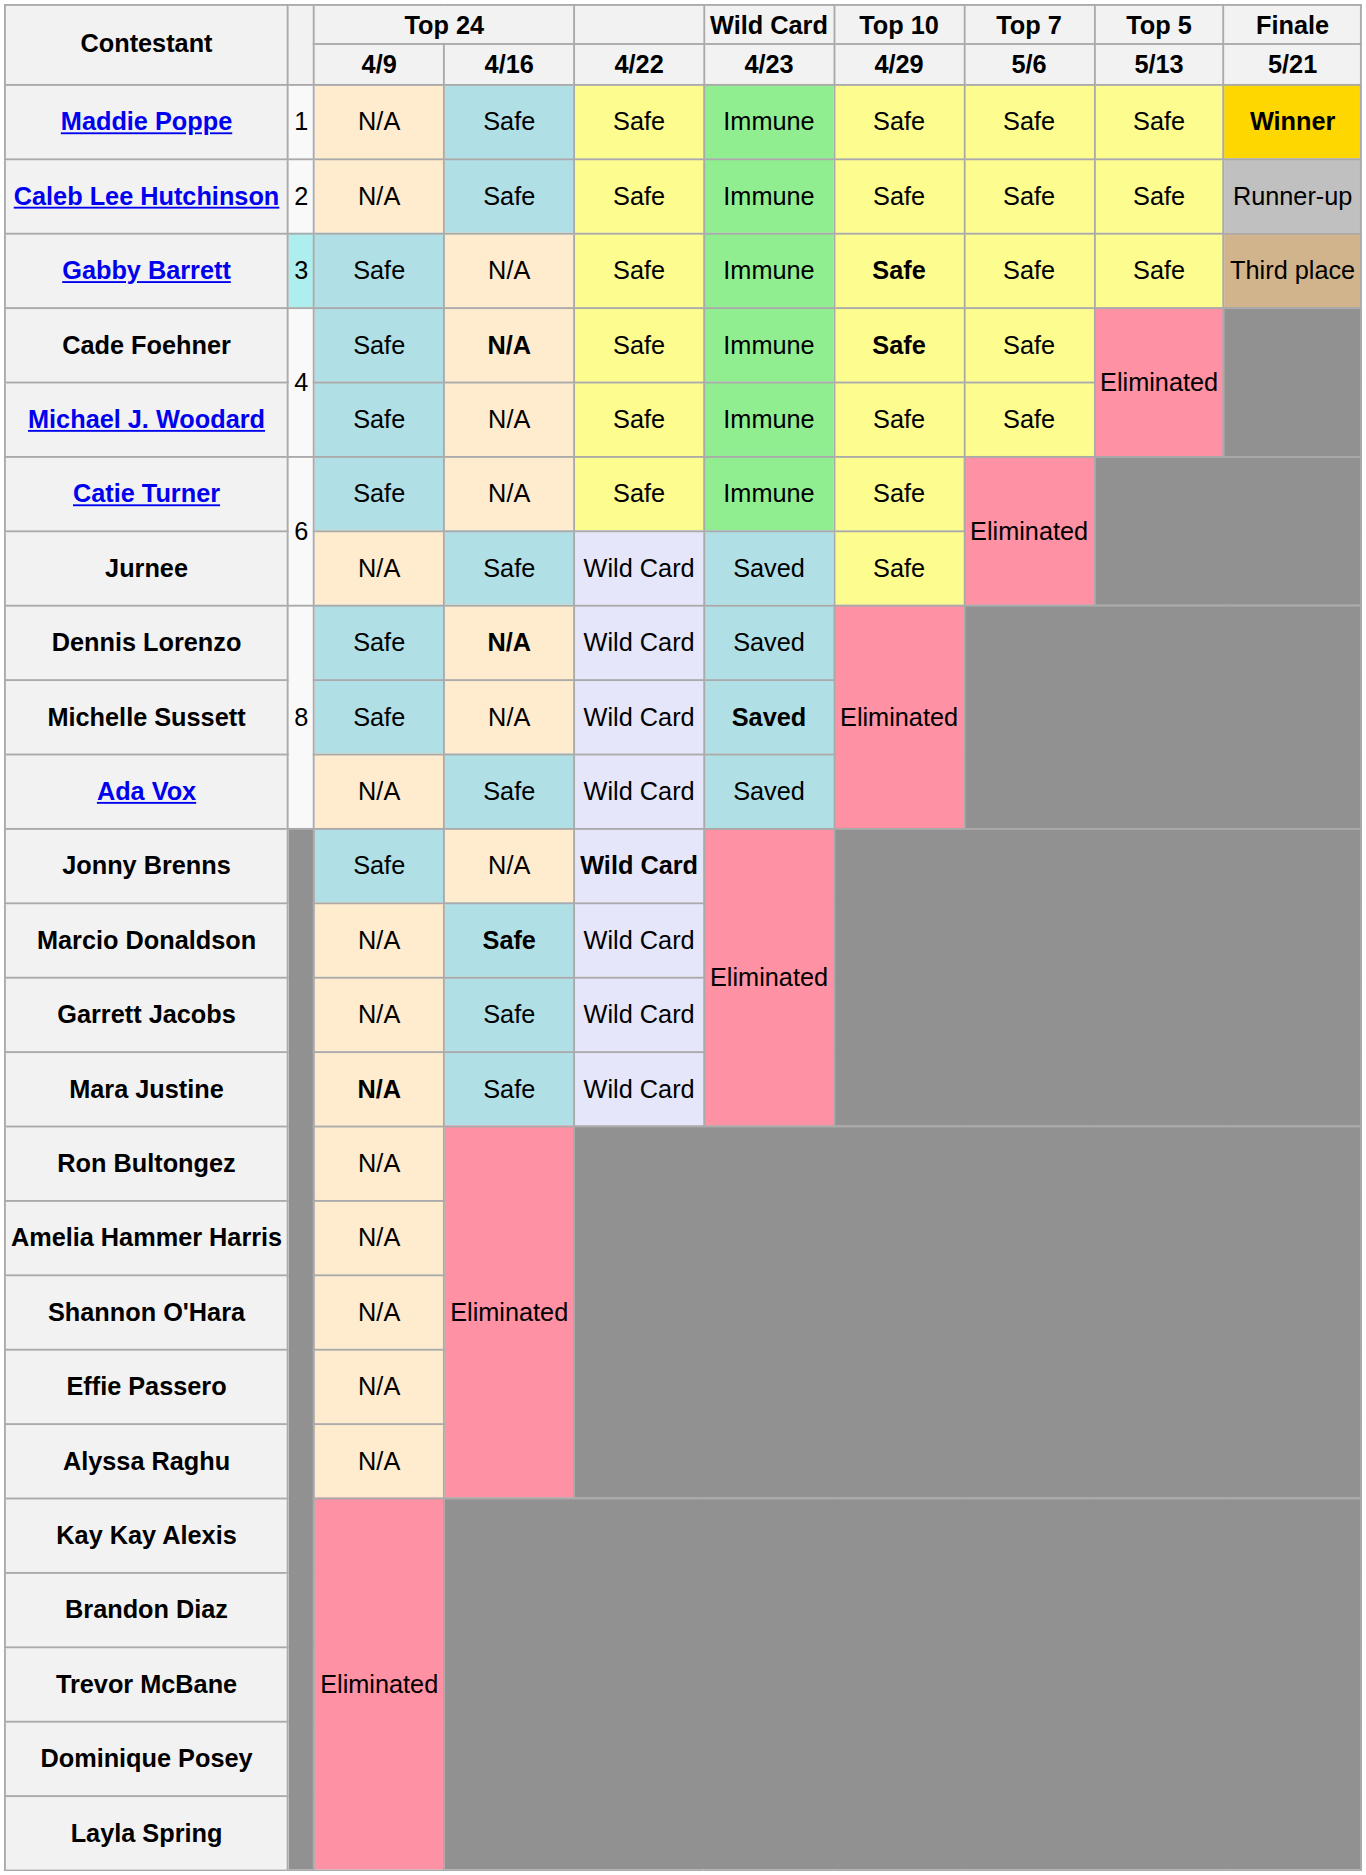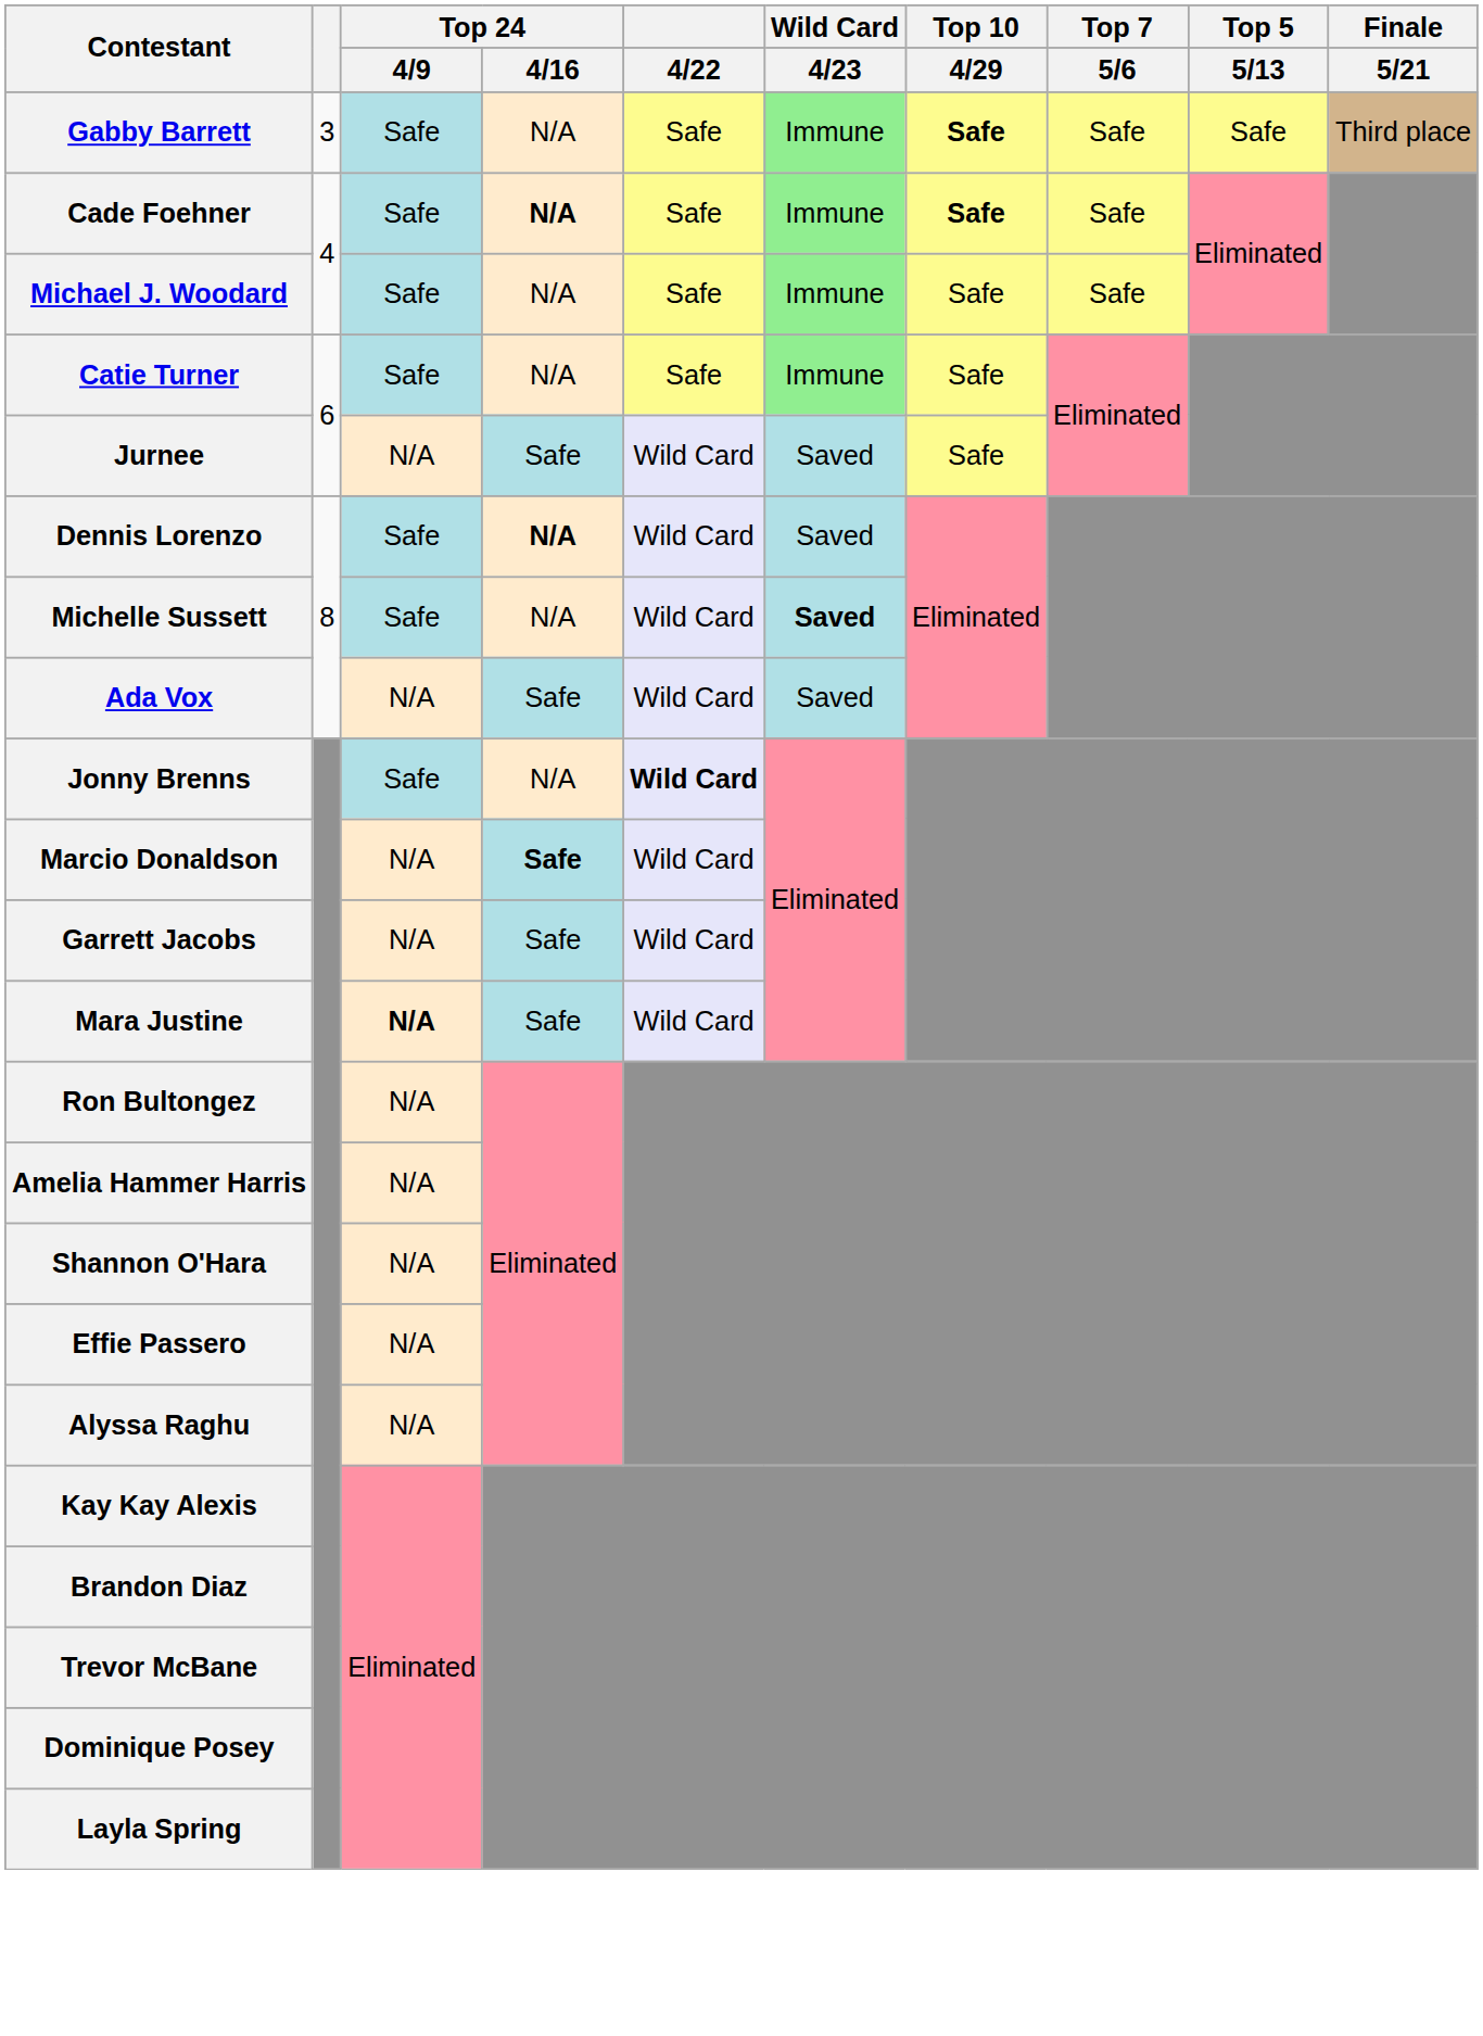 <table class="wikitable" style="text-align:center; font-size:85%;">
 <tr>
 <th scope="col" rowspan="2">Contestant</th>
 <th scope="col" rowspan="2"></th>
 <th colspan="2" scope="col">Top 24</th>
 <th scope="col"></th>
 <th scope="col">Wild Card</th>
 <th scope="col">Top 10</th>
 <th scope="col">Top 7</th>
 <th scope="col">Top 5</th>
 <th scope="col">Finale</th>
 </tr>
 <tr>
 <th>4/9</th>
 <th>4/16</th>
 <th>4/22</th>
 <th>4/23</th>
 <th>4/29</th>
 <th>5/6</th>
 <th>5/13</th>
 <th>5/21</th>
 </tr>
 <tr style="height:40px">
-<th scope="row"><a href='#'>Maddie Poppe</a></th>
-<td>1</td>
-<td style="background:#FFEBCD;">N/A</td>
-<td style="background:#B0E0E6;">Safe</td>
-<td style="background:#FDFC8F;">Safe</td>
-<td style="background:lightgreen">Immune</td>
-<td style="background:#FDFC8F;">Safe</td>
-<td style="background:#FDFC8F;">Safe</td>
-<td style="background:#FDFC8F;">Safe</td>
-<td style="background:gold"><strong>Winner</strong></td>
-</tr>
-<tr style="height:40px">
-<th scope="row"><a href='#'>Caleb Lee Hutchinson</a></th>
-<td>2</td>
-<td style="background:#FFEBCD;">N/A</td>
-<td style="background:#B0E0E6;">Safe</td>
-<td style="background:#FDFC8F;">Safe</td>
-<td style="background:lightgreen">Immune</td>
-<td style="background:#FDFC8F;">Safe</td>
-<td style="background:#FDFC8F;">Safe</td>
-<td style="background:#FDFC8F;">Safe</td>
-<td style="background:silver">Runner-up</td>
-</tr>
-<tr style="height:40px">
 <th scope="row"><a href='#'>Gabby Barrett</a></th>
-<td style="background: paleturquoise;">3</td>
+<td>3</td>
 <td style="background:#B0E0E6;">Safe</td>
 <td style="background:#FFEBCD;">N/A</td>
 <td style="background:#FDFC8F;">Safe</td>
 <td style="background:lightgreen">Immune</td>
 <td style="background:#FDFC8F;"><strong>Safe</strong></td>
 <td style="background:#FDFC8F;">Safe</td>
 <td style="background:#FDFC8F;">Safe</td>
 <td style="background:tan">Third place</td>
 </tr>
 <tr style="height:40px">
 <th scope="row">Cade Foehner</th>
 <td rowspan="2">4</td>
 <td style="background:#B0E0E6;">Safe</td>
 <td style="background:#FFEBCD;"><strong>N/A</strong></td>
 <td style="background:#FDFC8F;">Safe</td>
 <td style="background:lightgreen">Immune</td>
 <td style="background:#FDFC8F;"><strong>Safe</strong></td>
 <td style="background:#FDFC8F;">Safe</td>
 <td style="background:#FF91A4;" rowspan="2">Eliminated</td>
 <td rowspan="2" style="background:#919191;"></td>
 </tr>
 <tr style="height:40px">
 <th scope="row"><a href='#'>Michael J. Woodard</a></th>
 <td style="background:#B0E0E6;">Safe</td>
 <td style="background:#FFEBCD;">N/A</td>
 <td style="background:#FDFC8F;">Safe</td>
 <td style="background:lightgreen">Immune</td>
 <td style="background:#FDFC8F;">Safe</td>
 <td style="background:#FDFC8F;">Safe</td>
 </tr>
 <tr style="height:40px">
 <th scope="row"><a href='#'>Catie Turner</a></th>
 <td rowspan="2">6</td>
 <td style="background:#B0E0E6;">Safe</td>
 <td style="background:#FFEBCD;">N/A</td>
 <td style="background:#FDFC8F;">Safe</td>
 <td style="background:lightgreen">Immune</td>
 <td style="background:#FDFC8F;">Safe</td>
 <td style="background:#FF91A4;" rowspan="2">Eliminated</td>
 <td colspan="2" rowspan="2" style="background:#919191;"></td>
 </tr>
 <tr style="height:40px">
 <th scope="row">Jurnee</th>
 <td style="background:#FFEBCD;">N/A</td>
 <td style="background:#B0E0E6;">Safe</td>
 <td style="background:#E6E6FA;">Wild Card</td>
 <td style="background:#B0E0E6;">Saved</td>
 <td style="background:#FDFC8F;">Safe</td>
 </tr>
 <tr style="height:40px">
 <th scope="row">Dennis Lorenzo</th>
 <td rowspan="3">8</td>
 <td style="background:#B0E0E6;">Safe</td>
 <td style="background:#FFEBCD;"><strong>N/A</strong></td>
 <td style="background:#E6E6FA;">Wild Card</td>
 <td style="background:#B0E0E6;">Saved</td>
 <td style="background:#FF91A4;" rowspan="3">Eliminated</td>
 <td colspan="3" rowspan="3" style="background:#919191;"></td>
 </tr>
 <tr style="height:40px">
 <th scope="row">Michelle Sussett</th>
 <td style="background:#B0E0E6;">Safe</td>
 <td style="background:#FFEBCD;">N/A</td>
 <td style="background:#E6E6FA;">Wild Card</td>
 <td style="background:#B0E0E6;"><strong>Saved</strong></td>
 </tr>
 <tr style="height:40px">
 <th scope="row"><a href='#'>Ada Vox</a></th>
 <td style="background:#FFEBCD;">N/A</td>
 <td style="background:#B0E0E6;">Safe</td>
 <td style="background:#E6E6FA;">Wild Card</td>
 <td style="background:#B0E0E6;">Saved</td>
 </tr>
 <tr style="height:40px">
 <th scope="row">Jonny Brenns</th>
 <td rowspan="14" bgcolor="919191"></td>
 <td style="background:#B0E0E6;">Safe</td>
 <td style="background:#FFEBCD;">N/A</td>
 <td style="background:#E6E6FA;"><strong>Wild Card</strong></td>
 <td style="background:#FF91A4;" rowspan="4">Eliminated</td>
 <td colspan="4" rowspan="4" style="background:#919191;"></td>
 </tr>
 <tr style="height:40px">
 <th scope="row">Marcio Donaldson</th>
 <td style="background:#FFEBCD;">N/A</td>
 <td style="background:#B0E0E6;"><strong>Safe</strong></td>
 <td style="background:#E6E6FA;">Wild Card</td>
 </tr>
 <tr style="height:40px">
 <th scope="row">Garrett Jacobs</th>
 <td style="background:#FFEBCD;">N/A</td>
 <td style="background:#B0E0E6;">Safe</td>
 <td style="background:#E6E6FA;">Wild Card</td>
 </tr>
 <tr style="height:40px">
 <th scope="row">Mara Justine</th>
 <td style="background:#FFEBCD;"><strong>N/A</strong></td>
 <td style="background:#B0E0E6;">Safe</td>
 <td style="background:#E6E6FA;">Wild Card</td>
 </tr>
 <tr style="height:40px">
 <th scope="row">Ron Bultongez</th>
 <td style="background:#FFEBCD;">N/A</td>
 <td style="background:#FF91A4;" rowspan="5">Eliminated</td>
 <td colspan="6" rowspan="5" style="background:#919191;"></td>
 </tr>
 <tr style="height:40px">
 <th scope="row">Amelia Hammer Harris</th>
 <td style="background:#FFEBCD;">N/A</td>
 </tr>
 <tr style="height:40px">
 <th scope="row">Shannon O'Hara</th>
 <td style="background:#FFEBCD;">N/A</td>
 </tr>
 <tr style="height:40px">
 <th scope="row">Effie Passero</th>
 <td style="background:#FFEBCD;">N/A</td>
 </tr>
 <tr style="height:40px">
 <th scope="row">Alyssa Raghu</th>
 <td style="background:#FFEBCD;">N/A</td>
 </tr>
 <tr style="height:40px">
 <th scope="row">Kay Kay Alexis</th>
 <td style="background:#FF91A4;" rowspan="5">Eliminated</td>
 <td colspan="7" rowspan="5" style="background:#919191;"></td>
 </tr>
 <tr style="height:40px">
 <th scope="row">Brandon Diaz</th>
 </tr>
 <tr style="height:40px">
 <th scope="row">Trevor McBane</th>
 </tr>
 <tr style="height:40px">
 <th scope="row">Dominique Posey</th>
 </tr>
 <tr style="height:40px">
 <th scope="row">Layla Spring</th>
 </tr>
 </table>
